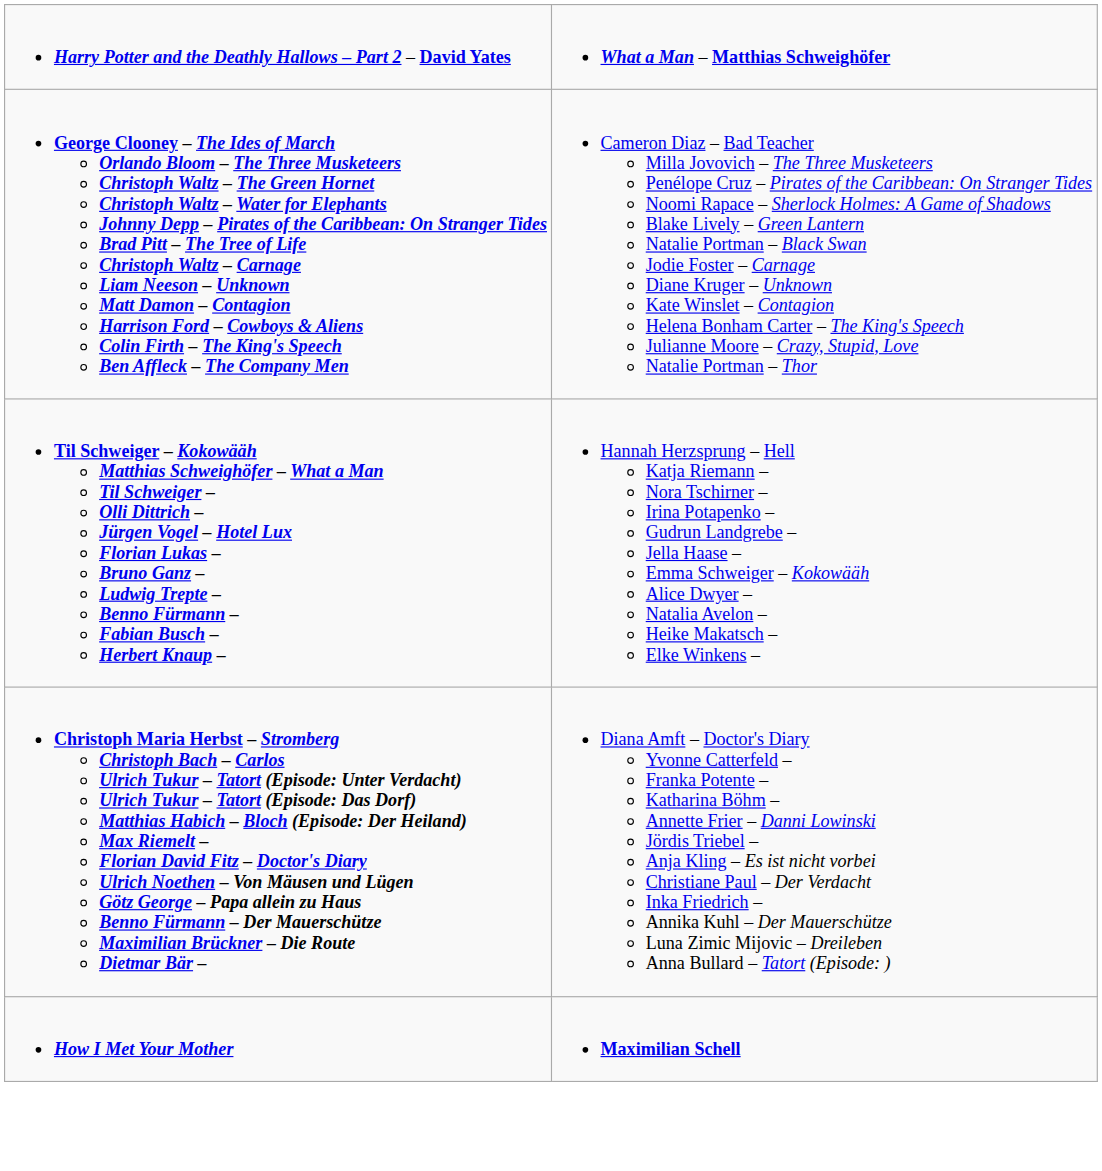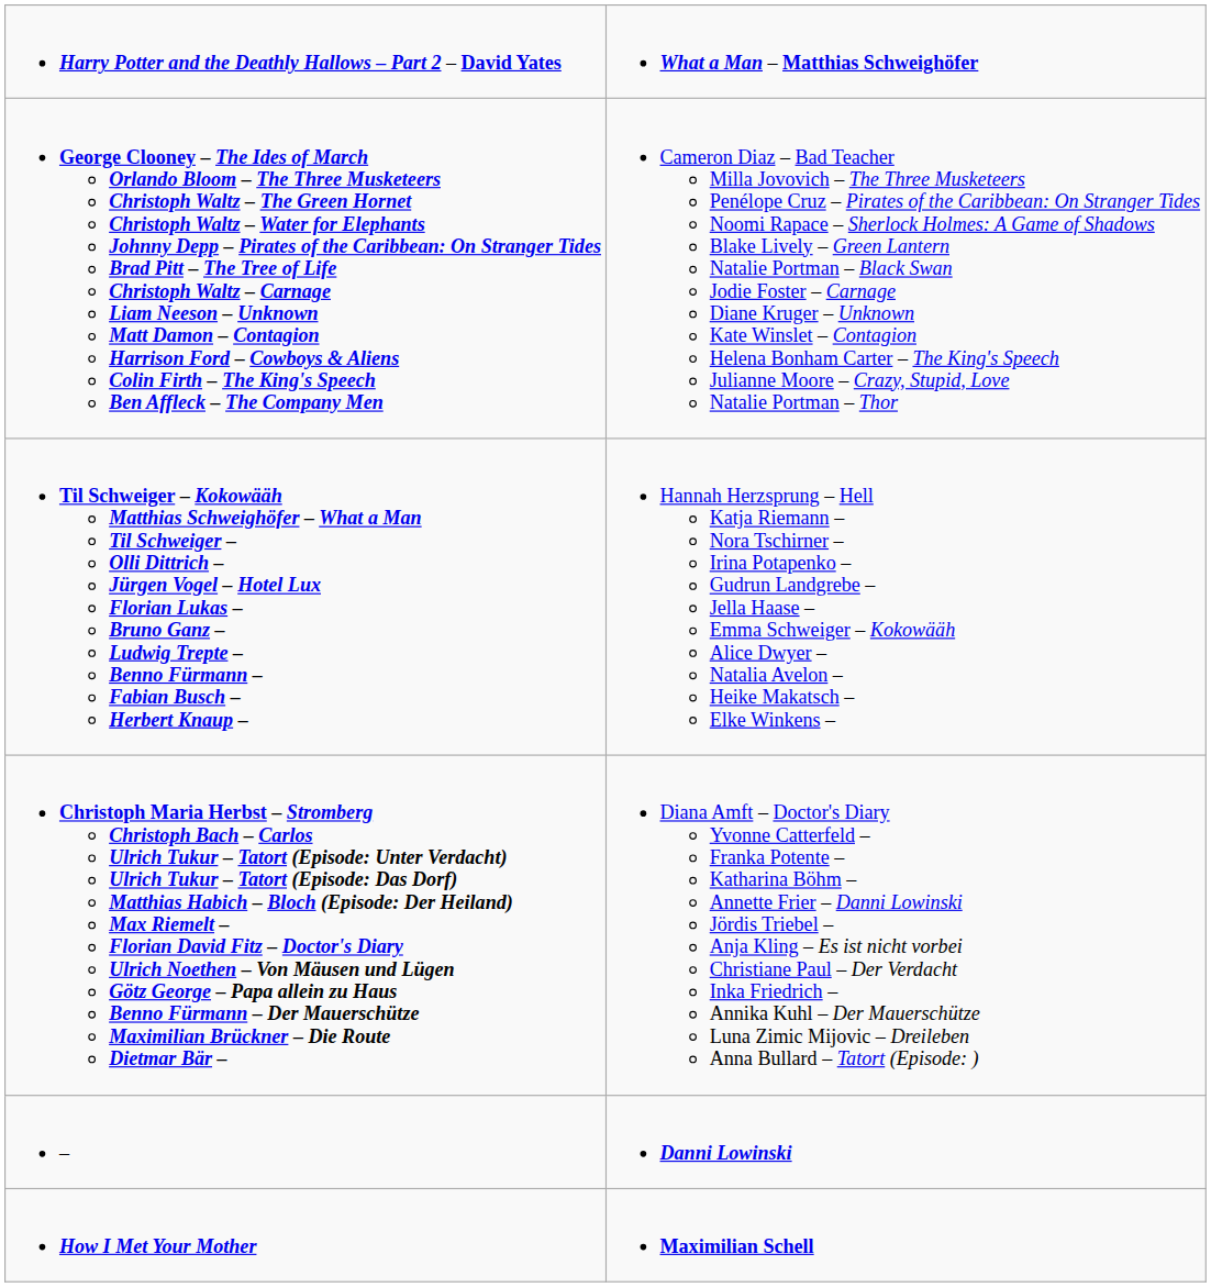 <table class=wikitable>
 <tr>
 <td valign="top" width="50%"><br><ul><li><strong><em><a href='#'>Harry Potter and the Deathly Hallows – Part 2</a></em></strong> – <strong><a href='#'>David Yates</a></strong></li></ul></td>
 <td valign="top" width="50%"><br><ul><li><strong><em><a href='#'>What a Man</a></em></strong> – <strong><a href='#'>Matthias Schweighöfer</a></strong></li></ul></td>
 </tr>
 <tr>
 <td valign="top" width="50%"><br><ul><li><strong><a href='#'>George Clooney</a> – <em><a href='#'>The Ides of March</a><strong><em><ul><li><a href='#'>Orlando Bloom</a> – </em><a href='#'>The Three Musketeers</a><em></li><li><a href='#'>Christoph Waltz</a> – </em><a href='#'>The Green Hornet</a><em></li><li><a href='#'>Christoph Waltz</a> – </em><a href='#'>Water for Elephants</a><em></li><li><a href='#'>Johnny Depp</a> – </em><a href='#'>Pirates of the Caribbean: On Stranger Tides</a><em></li><li><a href='#'>Brad Pitt</a> – </em><a href='#'>The Tree of Life</a><em></li><li><a href='#'>Christoph Waltz</a> – </em><a href='#'>Carnage</a><em></li><li><a href='#'>Liam Neeson</a> – </em><a href='#'>Unknown</a><em></li><li><a href='#'>Matt Damon</a> – </em><a href='#'>Contagion</a><em></li><li><a href='#'>Harrison Ford</a> – </em><a href='#'>Cowboys & Aliens</a><em></li><li><a href='#'>Colin Firth</a> – </em><a href='#'>The King's Speech</a><em></li><li><a href='#'>Ben Affleck</a> – </em><a href='#'>The Company Men</a><em></li></ul></li></ul></td>
 <td valign="top" width="50%"><br><ul><li></strong><a href='#'>Cameron Diaz</a> – </em><a href='#'>Bad Teacher</a></em></strong><ul><li><a href='#'>Milla Jovovich</a> – <em><a href='#'>The Three Musketeers</a></em></li><li><a href='#'>Penélope Cruz</a> – <em><a href='#'>Pirates of the Caribbean: On Stranger Tides</a></em></li><li><a href='#'>Noomi Rapace</a> – <em><a href='#'>Sherlock Holmes: A Game of Shadows</a></em></li><li><a href='#'>Blake Lively</a> – <em><a href='#'>Green Lantern</a></em></li><li><a href='#'>Natalie Portman</a> – <em><a href='#'>Black Swan</a></em></li><li><a href='#'>Jodie Foster</a> – <em><a href='#'>Carnage</a></em></li><li><a href='#'>Diane Kruger</a> – <em><a href='#'>Unknown</a></em></li><li><a href='#'>Kate Winslet</a> – <em><a href='#'>Contagion</a></em></li><li><a href='#'>Helena Bonham Carter</a> – <em><a href='#'>The King's Speech</a></em></li><li><a href='#'>Julianne Moore</a> – <em><a href='#'>Crazy, Stupid, Love</a></em></li><li><a href='#'>Natalie Portman</a> – <em><a href='#'>Thor</a></em></li></ul></li></ul></td>
 </tr>
 <tr>
 <td valign="top" width="50%"><br><ul><li><strong><a href='#'>Til Schweiger</a> – <em><a href='#'>Kokowääh</a><strong><em><ul><li><a href='#'>Matthias Schweighöfer</a> – </em><a href='#'>What a Man</a><em></li><li><a href='#'>Til Schweiger</a> – </em><em></li><li><a href='#'>Olli Dittrich</a> – </em><em></li><li><a href='#'>Jürgen Vogel</a> – </em><a href='#'>Hotel Lux</a><em></li><li><a href='#'>Florian Lukas</a> – </em><em></li><li><a href='#'>Bruno Ganz</a> – </em><em></li><li><a href='#'>Ludwig Trepte</a> – </em><em></li><li><a href='#'>Benno Fürmann</a> – </em><em></li><li><a href='#'>Fabian Busch</a> – </em><em></li><li><a href='#'>Herbert Knaup</a> – </em><em></li></ul></li></ul></td>
 <td valign="top" width="50%"><br><ul><li></strong><a href='#'>Hannah Herzsprung</a> – </em><a href='#'>Hell</a></em></strong><ul><li><a href='#'>Katja Riemann</a> – <em></em></li><li><a href='#'>Nora Tschirner</a> – <em></em></li><li><a href='#'>Irina Potapenko</a> – <em></em></li><li><a href='#'>Gudrun Landgrebe</a> – <em></em></li><li><a href='#'>Jella Haase</a> – <em></em></li><li><a href='#'>Emma Schweiger</a> – <em><a href='#'>Kokowääh</a></em></li><li><a href='#'>Alice Dwyer</a> – <em></em></li><li><a href='#'>Natalia Avelon</a> – <em></em></li><li><a href='#'>Heike Makatsch</a> – <em></em></li><li><a href='#'>Elke Winkens</a> – <em></em></li></ul></li></ul></td>
 </tr>
 <tr>
 <td valign="top" width="50%"><br><ul><li><strong><a href='#'>Christoph Maria Herbst</a> – <em><a href='#'>Stromberg</a><strong><em><ul><li><a href='#'>Christoph Bach</a> – </em><a href='#'>Carlos</a><em></li><li><a href='#'>Ulrich Tukur</a> – </em><a href='#'>Tatort</a> (Episode: Unter Verdacht)<em></li><li><a href='#'>Ulrich Tukur</a> – </em><a href='#'>Tatort</a> (Episode: Das Dorf)<em></li><li><a href='#'>Matthias Habich</a> – </em><a href='#'>Bloch</a> (Episode: Der Heiland)<em></li><li><a href='#'>Max Riemelt</a> – </em><em></li><li><a href='#'>Florian David Fitz</a> – </em><a href='#'>Doctor's Diary</a><em></li><li><a href='#'>Ulrich Noethen</a> – </em>Von Mäusen und Lügen<em></li><li><a href='#'>Götz George</a> – </em>Papa allein zu Haus<em></li><li><a href='#'>Benno Fürmann</a> – </em>Der Mauerschütze<em></li><li><a href='#'>Maximilian Brückner</a> – </em>Die Route<em></li><li><a href='#'>Dietmar Bär</a> – </em><em></li></ul></li></ul></td>
 <td valign="top" width="50%"><br><ul><li></strong><a href='#'>Diana Amft</a> – </em><a href='#'>Doctor's Diary</a></em></strong><ul><li><a href='#'>Yvonne Catterfeld</a> – <em></em></li><li><a href='#'>Franka Potente</a> – <em></em></li><li><a href='#'>Katharina Böhm</a> – <em></em></li><li><a href='#'>Annette Frier</a> – <em><a href='#'>Danni Lowinski</a></em></li><li><a href='#'>Jördis Triebel</a> – <em></em></li><li><a href='#'>Anja Kling</a> – <em>Es ist nicht vorbei</em></li><li><a href='#'>Christiane Paul</a> – <em>Der Verdacht</em></li><li><a href='#'>Inka Friedrich</a> – <em></em></li><li>Annika Kuhl – <em>Der Mauerschütze</em></li><li>Luna Zimic Mijovic – <em>Dreileben</em></li><li>Anna Bullard – <em><a href='#'>Tatort</a> (Episode: )</em></li></ul></li></ul></td>
 </tr>
 <tr>
+<td valign="top" width="50%"><br><ul><li><strong><em></em></strong> – <strong></strong></li></ul></td>
+<td valign="top" width="50%"><br><ul><li><strong><em><a href='#'>Danni Lowinski</a></em></strong></li></ul></td>
+</tr>
+<tr>
 <td valign="top" width="50%"><br><ul><li><strong><em><a href='#'>How I Met Your Mother</a></em></strong></li></ul></td>
 <td valign="top" width="50%"><br><ul><li><strong><a href='#'>Maximilian Schell</a></strong></li></ul></td>
 </tr>
 </table>
